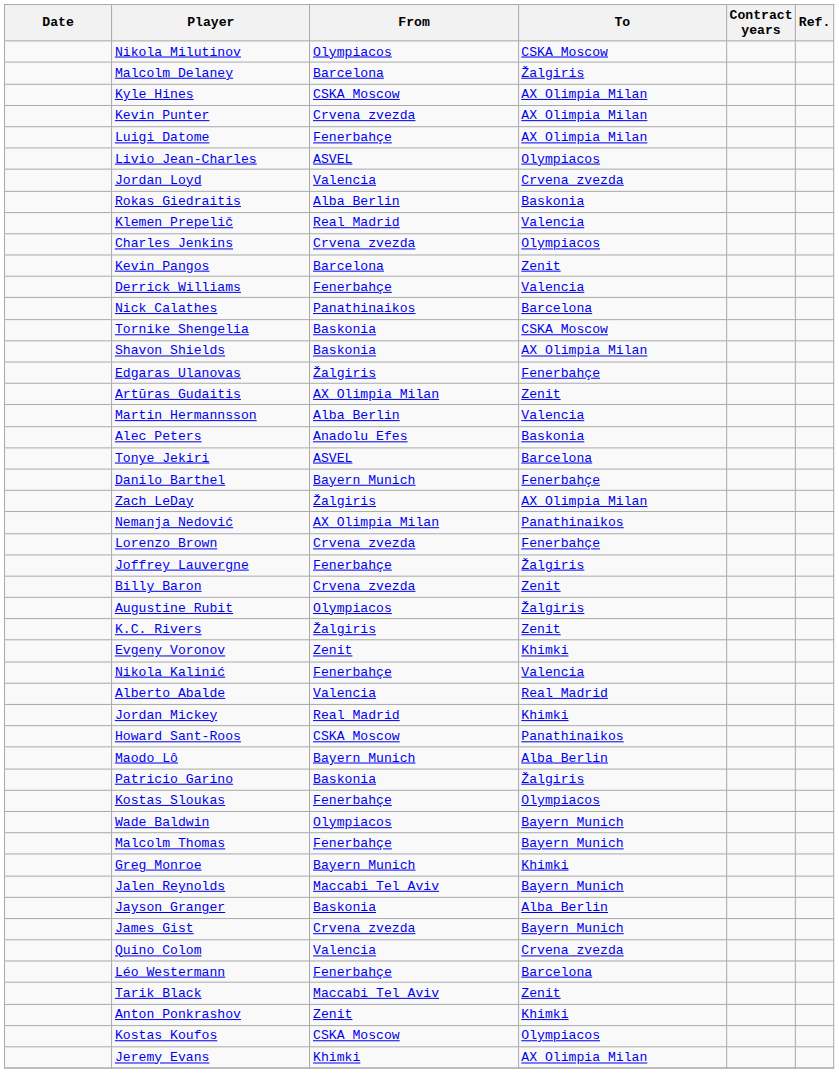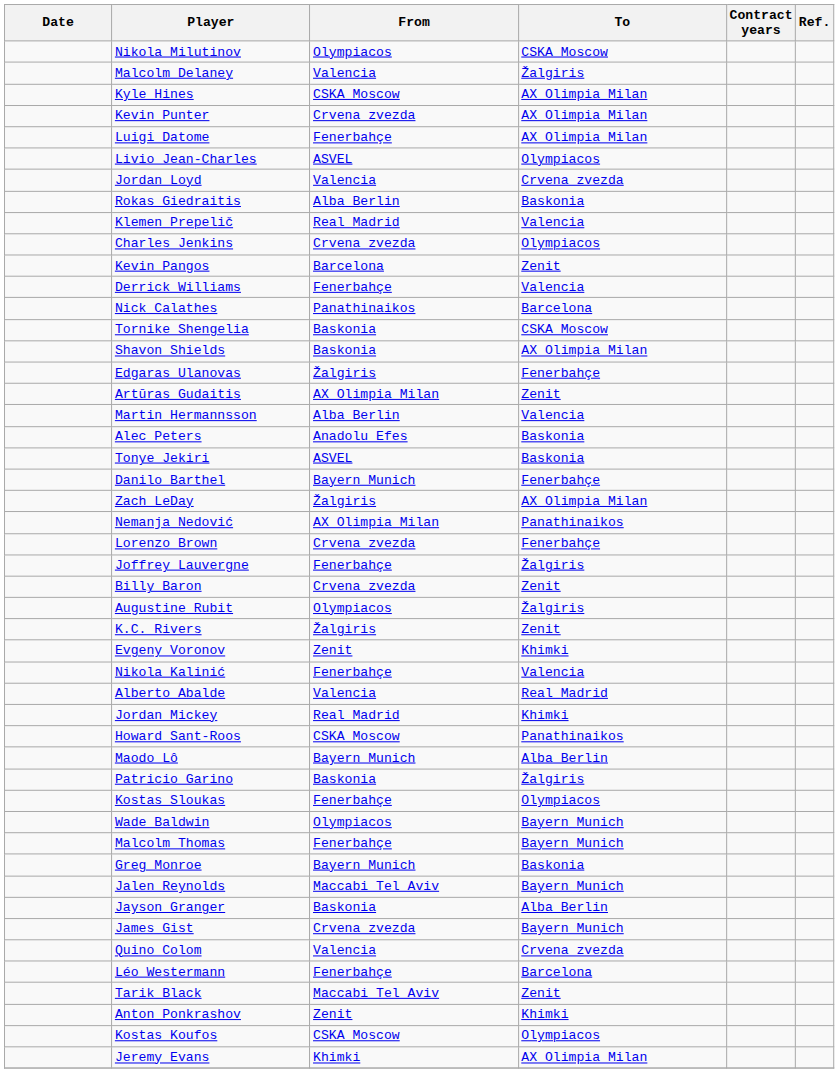 <table class="wikitable sortable">
 <tr>
 <th width=100>Date</th>
 <th width=190>Player</th>
 <th style="width:200px;">From</th>
 <th style="width:200px;">To</th>
 <th>Contract<br>years</th>
 <th>Ref.</th>
 </tr>
 <tr>
 <td></td>
 <td> <a href='#'>Nikola Milutinov</a></td>
 <td> <a href='#'>Olympiacos</a></td>
 <td> <a href='#'>CSKA Moscow</a></td>
 <td></td>
 <td></td>
 </tr>
 <tr>
 <td></td>
 <td> <a href='#'>Malcolm Delaney</a></td>
-<td> <a href='#'>Barcelona</a></td>
+<td> <a href='#'>Valencia</a></td>
 <td> <a href='#'>Žalgiris</a></td>
 <td></td>
 <td></td>
 </tr>
 <tr>
 <td></td>
 <td> <a href='#'>Kyle Hines</a></td>
 <td> <a href='#'>CSKA Moscow</a></td>
 <td> <a href='#'>AX Olimpia Milan</a></td>
 <td></td>
 <td></td>
 </tr>
 <tr>
 <td></td>
 <td> <a href='#'>Kevin Punter</a></td>
 <td> <a href='#'>Crvena zvezda</a></td>
 <td> <a href='#'>AX Olimpia Milan</a></td>
 <td></td>
 <td></td>
 </tr>
 <tr>
 <td></td>
 <td> <a href='#'>Luigi Datome</a></td>
 <td> <a href='#'>Fenerbahçe</a></td>
 <td> <a href='#'>AX Olimpia Milan</a></td>
 <td></td>
 <td></td>
 </tr>
 <tr>
 <td></td>
 <td> <a href='#'>Livio Jean-Charles</a></td>
 <td> <a href='#'>ASVEL</a></td>
 <td> <a href='#'>Olympiacos</a></td>
 <td></td>
 <td></td>
 </tr>
 <tr>
 <td></td>
 <td> <a href='#'>Jordan Loyd</a></td>
 <td> <a href='#'>Valencia</a></td>
 <td> <a href='#'>Crvena zvezda</a></td>
 <td></td>
 <td></td>
 </tr>
 <tr>
 <td></td>
 <td> <a href='#'>Rokas Giedraitis</a></td>
 <td> <a href='#'>Alba Berlin</a></td>
 <td> <a href='#'>Baskonia</a></td>
 <td></td>
 <td></td>
 </tr>
 <tr>
 <td></td>
 <td> <a href='#'>Klemen Prepelič</a></td>
 <td> <a href='#'>Real Madrid</a></td>
 <td> <a href='#'>Valencia</a></td>
 <td></td>
 <td></td>
 </tr>
 <tr>
 <td></td>
 <td> <a href='#'>Charles Jenkins</a></td>
 <td> <a href='#'>Crvena zvezda</a></td>
 <td> <a href='#'>Olympiacos</a></td>
 <td></td>
 <td></td>
 </tr>
 <tr>
 <td></td>
 <td> <a href='#'>Kevin Pangos</a></td>
 <td> <a href='#'>Barcelona</a></td>
 <td> <a href='#'>Zenit</a></td>
 <td></td>
 <td></td>
 </tr>
 <tr>
 <td></td>
 <td> <a href='#'>Derrick Williams</a></td>
 <td> <a href='#'>Fenerbahçe</a></td>
 <td> <a href='#'>Valencia</a></td>
 <td></td>
 <td></td>
 </tr>
 <tr>
 <td></td>
 <td> <a href='#'>Nick Calathes</a></td>
 <td> <a href='#'>Panathinaikos</a></td>
 <td> <a href='#'>Barcelona</a></td>
 <td></td>
 <td></td>
 </tr>
 <tr>
 <td></td>
 <td> <a href='#'>Tornike Shengelia</a></td>
 <td> <a href='#'>Baskonia</a></td>
 <td> <a href='#'>CSKA Moscow</a></td>
 <td></td>
 <td></td>
 </tr>
 <tr>
 <td></td>
 <td> <a href='#'>Shavon Shields</a></td>
 <td> <a href='#'>Baskonia</a></td>
 <td> <a href='#'>AX Olimpia Milan</a></td>
 <td></td>
 <td></td>
 </tr>
 <tr>
 <td></td>
 <td> <a href='#'>Edgaras Ulanovas</a></td>
 <td> <a href='#'>Žalgiris</a></td>
 <td> <a href='#'>Fenerbahçe</a></td>
 <td></td>
 <td></td>
 </tr>
 <tr>
 <td></td>
 <td> <a href='#'>Artūras Gudaitis</a></td>
 <td> <a href='#'>AX Olimpia Milan</a></td>
 <td> <a href='#'>Zenit</a></td>
 <td></td>
 <td></td>
 </tr>
 <tr>
 <td></td>
 <td> <a href='#'>Martin Hermannsson</a></td>
 <td> <a href='#'>Alba Berlin</a></td>
 <td> <a href='#'>Valencia</a></td>
 <td></td>
 <td></td>
 </tr>
 <tr>
 <td></td>
 <td> <a href='#'>Alec Peters</a></td>
 <td> <a href='#'>Anadolu Efes</a></td>
 <td> <a href='#'>Baskonia</a></td>
 <td></td>
 <td></td>
 </tr>
 <tr>
 <td></td>
 <td> <a href='#'>Tonye Jekiri</a></td>
 <td> <a href='#'>ASVEL</a></td>
-<td> <a href='#'>Barcelona</a></td>
+<td> <a href='#'>Baskonia</a></td>
 <td></td>
 <td></td>
 </tr>
 <tr>
 <td></td>
 <td> <a href='#'>Danilo Barthel</a></td>
 <td> <a href='#'>Bayern Munich</a></td>
 <td> <a href='#'>Fenerbahçe</a></td>
 <td></td>
 <td></td>
 </tr>
 <tr>
 <td></td>
 <td> <a href='#'>Zach LeDay</a></td>
 <td> <a href='#'>Žalgiris</a></td>
 <td> <a href='#'>AX Olimpia Milan</a></td>
 <td></td>
 <td></td>
 </tr>
 <tr>
 <td></td>
 <td> <a href='#'>Nemanja Nedović</a></td>
 <td> <a href='#'>AX Olimpia Milan</a></td>
 <td> <a href='#'>Panathinaikos</a></td>
 <td></td>
 <td></td>
 </tr>
 <tr>
 <td></td>
 <td> <a href='#'>Lorenzo Brown</a></td>
 <td> <a href='#'>Crvena zvezda</a></td>
 <td> <a href='#'>Fenerbahçe</a></td>
 <td></td>
 <td></td>
 </tr>
 <tr>
 <td></td>
 <td> <a href='#'>Joffrey Lauvergne</a></td>
 <td> <a href='#'>Fenerbahçe</a></td>
 <td> <a href='#'>Žalgiris</a></td>
 <td></td>
 <td></td>
 </tr>
 <tr>
 <td></td>
 <td> <a href='#'>Billy Baron</a></td>
 <td> <a href='#'>Crvena zvezda</a></td>
 <td> <a href='#'>Zenit</a></td>
 <td></td>
 <td></td>
 </tr>
 <tr>
 <td></td>
 <td> <a href='#'>Augustine Rubit</a></td>
 <td> <a href='#'>Olympiacos</a></td>
 <td> <a href='#'>Žalgiris</a></td>
 <td></td>
 <td></td>
 </tr>
 <tr>
 <td></td>
 <td> <a href='#'>K.C. Rivers</a></td>
 <td> <a href='#'>Žalgiris</a></td>
 <td> <a href='#'>Zenit</a></td>
 <td></td>
 <td></td>
 </tr>
 <tr>
 <td></td>
 <td> <a href='#'>Evgeny Voronov</a></td>
 <td> <a href='#'>Zenit</a></td>
 <td> <a href='#'>Khimki</a></td>
 <td></td>
 <td></td>
 </tr>
 <tr>
 <td></td>
 <td> <a href='#'>Nikola Kalinić</a></td>
 <td> <a href='#'>Fenerbahçe</a></td>
 <td> <a href='#'>Valencia</a></td>
 <td></td>
 <td></td>
 </tr>
 <tr>
 <td></td>
 <td> <a href='#'>Alberto Abalde</a></td>
 <td> <a href='#'>Valencia</a></td>
 <td> <a href='#'>Real Madrid</a></td>
 <td></td>
 <td></td>
 </tr>
 <tr>
 <td></td>
 <td> <a href='#'>Jordan Mickey</a></td>
 <td> <a href='#'>Real Madrid</a></td>
 <td> <a href='#'>Khimki</a></td>
 <td></td>
 <td></td>
 </tr>
 <tr>
 <td></td>
 <td> <a href='#'>Howard Sant-Roos</a></td>
 <td> <a href='#'>CSKA Moscow</a></td>
 <td> <a href='#'>Panathinaikos</a></td>
 <td></td>
 <td></td>
 </tr>
 <tr>
 <td></td>
 <td> <a href='#'>Maodo Lô</a></td>
 <td> <a href='#'>Bayern Munich</a></td>
 <td> <a href='#'>Alba Berlin</a></td>
 <td></td>
 <td></td>
 </tr>
 <tr>
 <td></td>
 <td> <a href='#'>Patricio Garino</a></td>
 <td> <a href='#'>Baskonia</a></td>
 <td> <a href='#'>Žalgiris</a></td>
 <td></td>
 <td></td>
 </tr>
 <tr>
 <td></td>
 <td> <a href='#'>Kostas Sloukas</a></td>
 <td> <a href='#'>Fenerbahçe</a></td>
 <td> <a href='#'>Olympiacos</a></td>
 <td></td>
 <td></td>
 </tr>
 <tr>
 <td></td>
 <td> <a href='#'>Wade Baldwin</a></td>
 <td> <a href='#'>Olympiacos</a></td>
 <td> <a href='#'>Bayern Munich</a></td>
 <td></td>
 <td></td>
 </tr>
 <tr>
 <td></td>
 <td> <a href='#'>Malcolm Thomas</a></td>
 <td> <a href='#'>Fenerbahçe</a></td>
 <td> <a href='#'>Bayern Munich</a></td>
 <td></td>
 <td></td>
 </tr>
 <tr>
 <td></td>
 <td> <a href='#'>Greg Monroe</a></td>
 <td> <a href='#'>Bayern Munich</a></td>
-<td> <a href='#'>Khimki</a></td>
+<td> <a href='#'>Baskonia</a></td>
 <td></td>
 <td></td>
 </tr>
 <tr>
 <td></td>
 <td> <a href='#'>Jalen Reynolds</a></td>
 <td> <a href='#'>Maccabi Tel Aviv</a></td>
 <td> <a href='#'>Bayern Munich</a></td>
 <td></td>
 <td></td>
 </tr>
 <tr>
 <td></td>
 <td> <a href='#'>Jayson Granger</a></td>
 <td> <a href='#'>Baskonia</a></td>
 <td> <a href='#'>Alba Berlin</a></td>
 <td></td>
 <td></td>
 </tr>
 <tr>
 <td></td>
 <td> <a href='#'>James Gist</a></td>
 <td> <a href='#'>Crvena zvezda</a></td>
 <td> <a href='#'>Bayern Munich</a></td>
 <td></td>
 <td></td>
 </tr>
 <tr>
 <td></td>
 <td> <a href='#'>Quino Colom</a></td>
 <td> <a href='#'>Valencia</a></td>
 <td> <a href='#'>Crvena zvezda</a></td>
 <td></td>
 <td></td>
 </tr>
 <tr>
 <td></td>
 <td> <a href='#'>Léo Westermann</a></td>
 <td> <a href='#'>Fenerbahçe</a></td>
 <td> <a href='#'>Barcelona</a></td>
 <td></td>
 <td></td>
 </tr>
 <tr>
 <td></td>
 <td> <a href='#'>Tarik Black</a></td>
 <td> <a href='#'>Maccabi Tel Aviv</a></td>
 <td> <a href='#'>Zenit</a></td>
 <td></td>
 <td></td>
 </tr>
 <tr>
 <td></td>
 <td> <a href='#'>Anton Ponkrashov</a></td>
 <td> <a href='#'>Zenit</a></td>
 <td> <a href='#'>Khimki</a></td>
 <td></td>
 <td></td>
 </tr>
 <tr>
 <td></td>
 <td> <a href='#'>Kostas Koufos</a></td>
 <td> <a href='#'>CSKA Moscow</a></td>
 <td> <a href='#'>Olympiacos</a></td>
 <td></td>
 <td></td>
 </tr>
 <tr>
 <td></td>
 <td> <a href='#'>Jeremy Evans</a></td>
 <td> <a href='#'>Khimki</a></td>
 <td> <a href='#'>AX Olimpia Milan</a></td>
 <td></td>
 <td></td>
 </tr>
 <tr>
 </tr>
 </table>
